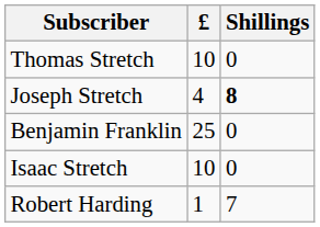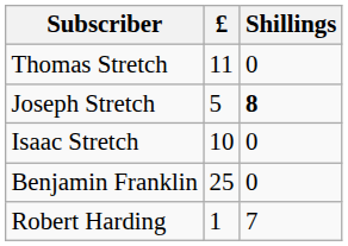 <table class="wikitable">
 <tr>
 <th>Subscriber</th>
 <th>£</th>
 <th>Shillings</th>
 </tr>
 <tr>
 <td>Thomas Stretch</td>
+<td>11</td>
+<td>0</td>
+</tr>
+<tr>
+<td>Joseph Stretch</td>
+<td>5</td>
+<td><strong>8</strong></td>
+</tr>
+<tr>
+<td>Isaac Stretch</td>
 <td>10</td>
 <td>0</td>
 </tr>
 <tr>
-<td>Joseph Stretch</td>
-<td>4</td>
-<td><strong>8</strong></td>
-</tr>
-<tr>
 <td>Benjamin Franklin</td>
 <td>25</td>
-<td>0</td>
-</tr>
-<tr>
-<td>Isaac Stretch</td>
-<td>10</td>
 <td>0</td>
 </tr>
 <tr>
 <td>Robert Harding</td>
 <td>1</td>
 <td>7</td>
 </tr>
 </table>
